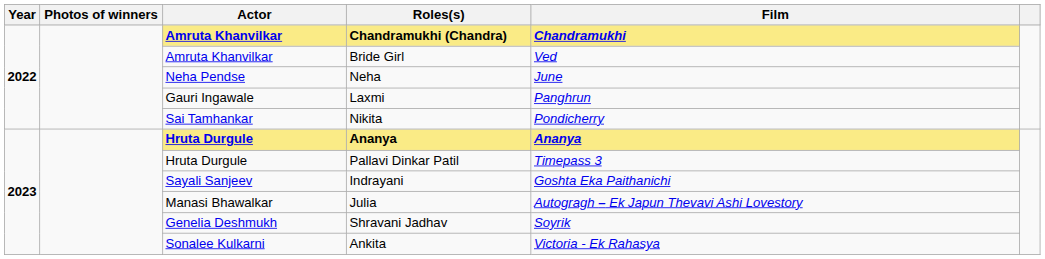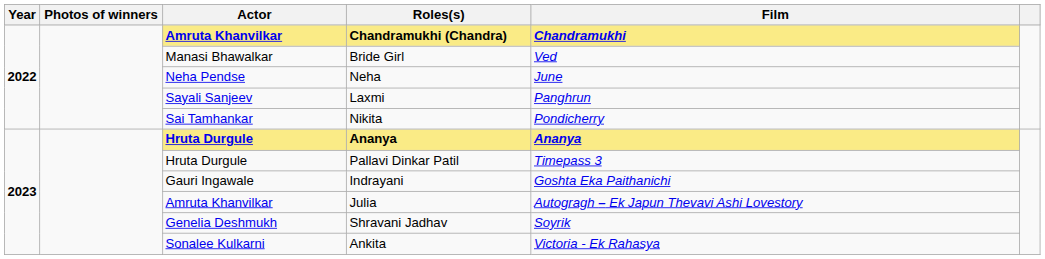 <table class="wikitable" style="width:100%">
 <tr bgcolor="#bebebe">
 <th width="2%">Year</th>
 <th width="12%">Photos of winners</th>
 <th width="18%">Actor</th>
 <th width="18%">Roles(s)</th>
 <th width="48%">Film</th>
 <th width="2%"></th>
 </tr>
 <tr>
 <td rowspan="5"><strong>2022</strong></td>
 <td rowspan="5"></td>
 <td style="background:#FAEB86"><strong><a href='#'>Amruta Khanvilkar</a></strong></td>
 <td style="background:#FAEB86"><strong>Chandramukhi (Chandra)</strong></td>
 <td style="background:#FAEB86"><a href='#'><strong><em>Chandramukhi</em></strong></a></td>
 <td rowspan="5"></td>
 </tr>
 <tr>
-<td><a href='#'>Amruta Khanvilkar</a></td>
+<td>Manasi Bhawalkar</td>
 <td>Bride Girl</td>
 <td><em><a href='#'>Ved</a></em></td>
 </tr>
 <tr>
 <td><a href='#'>Neha Pendse</a></td>
 <td>Neha</td>
 <td><a href='#'><em>June</em></a></td>
 </tr>
 <tr>
-<td>Gauri Ingawale</td>
+<td><a href='#'>Sayali Sanjeev</a></td>
 <td>Laxmi</td>
 <td><em><a href='#'>Panghrun</a></em></td>
 </tr>
 <tr>
 <td><a href='#'>Sai Tamhankar</a></td>
 <td>Nikita</td>
 <td><a href='#'><em>Pondicherry</em></a></td>
 </tr>
 <tr>
 <td rowspan="6"><strong>2023</strong></td>
 <td rowspan="6"></td>
 <td style="background:#FAEB86"><strong><a href='#'>Hruta Durgule</a></strong></td>
 <td style="background:#FAEB86"><strong>Ananya</strong></td>
 <td style="background:#FAEB86"><strong><em><a href='#'>Ananya</a></em></strong></td>
 <td rowspan="6"></td>
 </tr>
 <tr>
 <td>Hruta Durgule</td>
 <td>Pallavi Dinkar Patil</td>
 <td><em><a href='#'>Timepass 3</a></em></td>
 </tr>
 <tr>
-<td><a href='#'>Sayali Sanjeev</a></td>
+<td>Gauri Ingawale</td>
 <td>Indrayani</td>
 <td><em><a href='#'>Goshta Eka Paithanichi</a></em></td>
 </tr>
 <tr>
-<td>Manasi Bhawalkar</td>
+<td><a href='#'>Amruta Khanvilkar</a></td>
 <td>Julia</td>
 <td><em><a href='#'>Autogragh <strong>–</strong> Ek Japun Thevavi Ashi Lovestory</a></em></td>
 </tr>
 <tr>
 <td><a href='#'>Genelia Deshmukh</a></td>
 <td>Shravani Jadhav</td>
 <td><em><a href='#'>Soyrik</a></em></td>
 </tr>
 <tr>
 <td><a href='#'>Sonalee Kulkarni</a></td>
 <td>Ankita</td>
 <td><em><a href='#'>Victoria - Ek Rahasya</a></em></td>
 </tr>
 </table>
